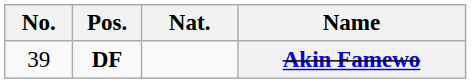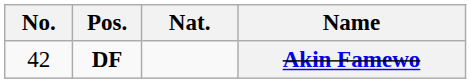 <table class="wikitable plainrowheaders" style=text-align:center>
 <tr>
 <th width=40>No.</th>
 <th width=40>Pos.</th>
 <th width=60>Nat.</th>
 <th width=150 scope=col>Name</th>
 </tr>
 <tr>
-<td>39</td>
+<td>42</td>
 <td><strong>DF</strong></td>
 <td align=left></td>
 <th scope=row><s><a href='#'>Akin Famewo</a></s> </th>
 </tr>
 </table>
